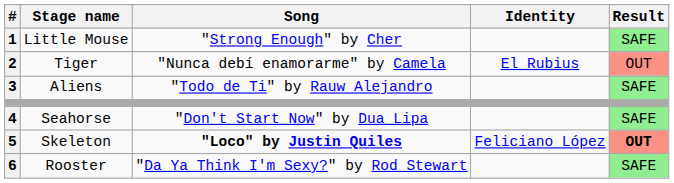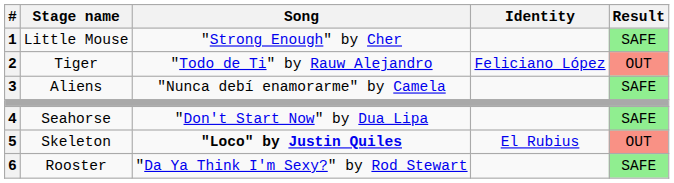 <table class="wikitable plainrowheaders" style="text-align:center">
 <tr>
 <th>#</th>
 <th>Stage name</th>
 <th>Song</th>
 <th>Identity</th>
 <th>Result</th>
 </tr>
 <tr>
 <th>1</th>
 <td>Little Mouse</td>
 <td>"<a href='#'>Strong Enough</a>" by <a href='#'>Cher</a></td>
 <td></td>
 <td bgcolor="lightgreen">SAFE</td>
 </tr>
 <tr>
 <th>2</th>
 <td>Tiger</td>
-<td>"Nunca debí enamorarme" by <a href='#'>Camela</a></td>
-<td><a href='#'>El Rubius</a></td>
+<td>"<a href='#'>Todo de Ti</a>" by <a href='#'>Rauw Alejandro</a></td>
+<td><a href='#'>Feliciano López</a></td>
 <td bgcolor="#F99185">OUT</td>
 </tr>
 <tr>
 <th>3</th>
 <td>Aliens</td>
-<td>"<a href='#'>Todo de Ti</a>" by <a href='#'>Rauw Alejandro</a></td>
+<td>"Nunca debí enamorarme" by <a href='#'>Camela</a></td>
 <td></td>
 <td bgcolor="lightgreen">SAFE</td>
 </tr>
 <tr>
 <td colspan="5" style="background:darkgray"></td>
 </tr>
 <tr>
 <th>4</th>
 <td>Seahorse</td>
 <td>"<a href='#'>Don't Start Now</a>" by <a href='#'>Dua Lipa</a></td>
 <td></td>
 <td bgcolor="lightgreen">SAFE</td>
 </tr>
 <tr>
 <th>5</th>
 <td>Skeleton</td>
 <td><strong>"Loco" by <a href='#'>Justin Quiles</a></strong></td>
-<td><a href='#'>Feliciano López</a></td>
-<td bgcolor="#F99185"><strong>OUT</strong></td>
+<td><a href='#'>El Rubius</a></td>
+<td bgcolor="#F99185">OUT</td>
 </tr>
 <tr>
 <th>6</th>
 <td>Rooster</td>
 <td>"<a href='#'>Da Ya Think I'm Sexy?</a>" by <a href='#'>Rod Stewart</a></td>
 <td></td>
 <td bgcolor=lightgreen>SAFE</td>
 </tr>
 </table>
